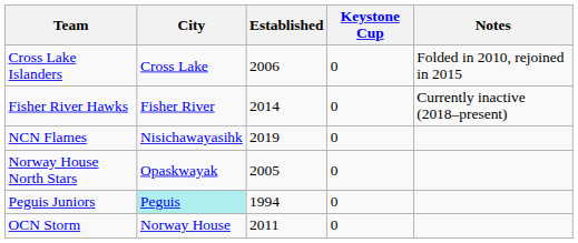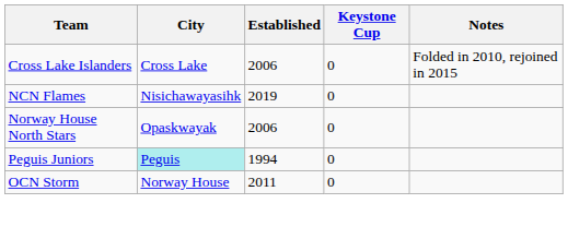 <table class="wikitable">
 <tr>
 <th>Team</th>
 <th>City</th>
 <th>Established</th>
 <th><a href='#'>Keystone Cup</a></th>
 <th>Notes</th>
 </tr>
 <tr>
 <td><a href='#'>Cross Lake Islanders</a></td>
 <td><a href='#'>Cross Lake</a></td>
 <td>2006</td>
 <td>0</td>
 <td>Folded in 2010, rejoined in 2015</td>
 </tr>
 <tr>
-<td><a href='#'>Fisher River Hawks</a></td>
-<td><a href='#'>Fisher River</a></td>
-<td>2014</td>
-<td>0</td>
-<td>Currently inactive (2018–present)</td>
-</tr>
-<tr>
 <td><a href='#'>NCN Flames</a></td>
 <td><a href='#'>Nisichawayasihk</a></td>
 <td>2019</td>
 <td>0</td>
 <td></td>
 </tr>
 <tr>
 <td><a href='#'>Norway House North Stars</a></td>
 <td><a href='#'>Opaskwayak</a></td>
-<td>2005</td>
+<td>2006</td>
 <td>0</td>
 <td></td>
 </tr>
 <tr>
 <td><a href='#'>Peguis Juniors</a></td>
 <td style="background: paleturquoise;"><a href='#'>Peguis</a></td>
 <td>1994</td>
 <td>0</td>
 <td></td>
 </tr>
 <tr>
 <td><a href='#'>OCN Storm</a></td>
 <td><a href='#'>Norway House</a></td>
 <td>2011</td>
 <td>0</td>
 <td></td>
 </tr>
 </table>
